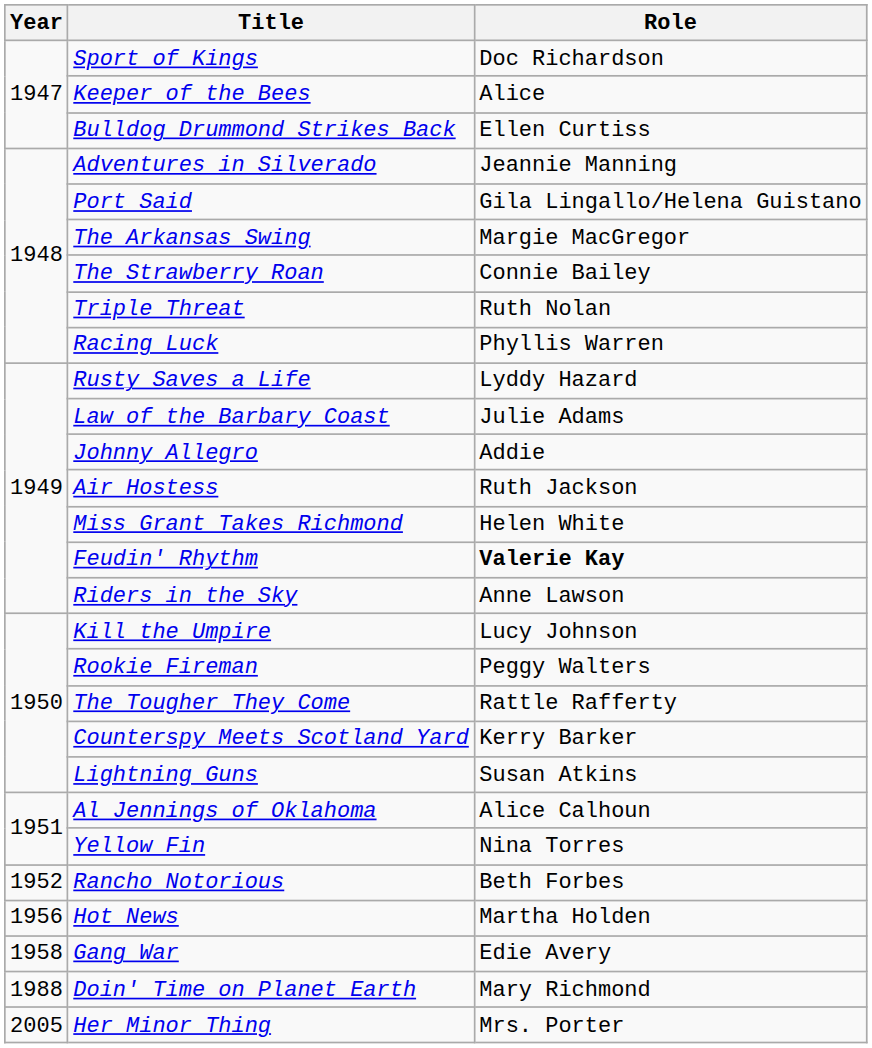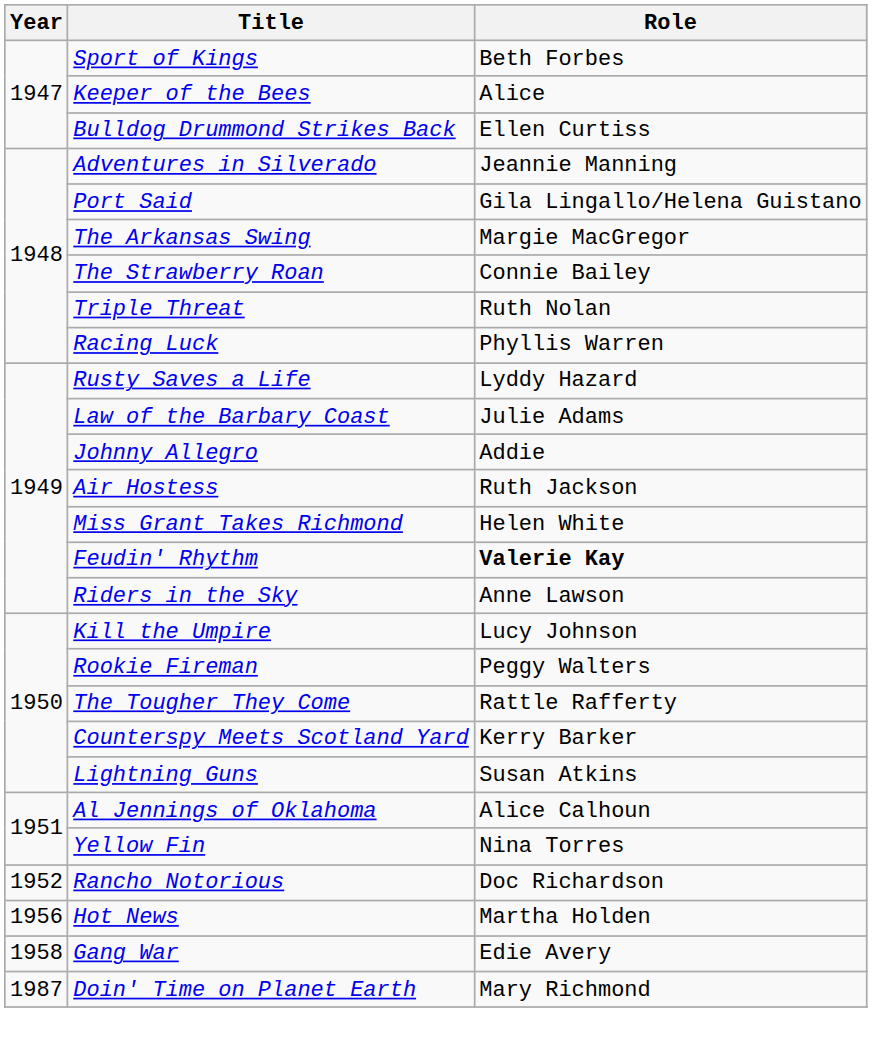 <table class="wikitable">
 <tr>
 <th>Year</th>
 <th>Title</th>
 <th>Role</th>
 </tr>
 <tr>
 <td rowspan=3>1947</td>
 <td><em><a href='#'>Sport of Kings</a></em></td>
-<td>Doc Richardson</td>
+<td>Beth Forbes</td>
 </tr>
 <tr>
 <td><em><a href='#'>Keeper of the Bees</a></em></td>
 <td>Alice</td>
 </tr>
 <tr>
 <td><em><a href='#'>Bulldog Drummond Strikes Back</a></em></td>
 <td>Ellen Curtiss</td>
 </tr>
 <tr>
 <td rowspan=6>1948</td>
 <td><em><a href='#'>Adventures in Silverado</a></em></td>
 <td>Jeannie Manning</td>
 </tr>
 <tr>
 <td><em><a href='#'>Port Said</a></em></td>
 <td>Gila Lingallo/Helena Guistano</td>
 </tr>
 <tr>
 <td><em><a href='#'>The Arkansas Swing</a></em></td>
 <td>Margie MacGregor</td>
 </tr>
 <tr>
 <td><em><a href='#'>The Strawberry Roan</a></em></td>
 <td>Connie Bailey</td>
 </tr>
 <tr>
 <td><em><a href='#'>Triple Threat</a></em></td>
 <td>Ruth Nolan</td>
 </tr>
 <tr>
 <td><em><a href='#'>Racing Luck</a></em></td>
 <td>Phyllis Warren</td>
 </tr>
 <tr>
 <td rowspan=7>1949</td>
 <td><em><a href='#'>Rusty Saves a Life</a></em></td>
 <td>Lyddy Hazard</td>
 </tr>
 <tr>
 <td><em><a href='#'>Law of the Barbary Coast</a></em></td>
 <td>Julie Adams</td>
 </tr>
 <tr>
 <td><em><a href='#'>Johnny Allegro</a></em></td>
 <td>Addie</td>
 </tr>
 <tr>
 <td><em><a href='#'>Air Hostess</a></em></td>
 <td>Ruth Jackson</td>
 </tr>
 <tr>
 <td><em><a href='#'>Miss Grant Takes Richmond</a></em></td>
 <td>Helen White</td>
 </tr>
 <tr>
 <td><em><a href='#'>Feudin' Rhythm</a></em></td>
 <td><strong>Valerie Kay</strong></td>
 </tr>
 <tr>
 <td><em><a href='#'>Riders in the Sky</a></em></td>
 <td>Anne Lawson</td>
 </tr>
 <tr>
 <td rowspan=5>1950</td>
 <td><em><a href='#'>Kill the Umpire</a></em></td>
 <td>Lucy Johnson</td>
 </tr>
 <tr>
 <td><em><a href='#'>Rookie Fireman</a></em></td>
 <td>Peggy Walters</td>
 </tr>
 <tr>
 <td><em><a href='#'>The Tougher They Come</a></em></td>
 <td>Rattle Rafferty</td>
 </tr>
 <tr>
 <td><em><a href='#'>Counterspy Meets Scotland Yard</a></em></td>
 <td>Kerry Barker</td>
 </tr>
 <tr>
 <td><em><a href='#'>Lightning Guns</a></em></td>
 <td>Susan Atkins</td>
 </tr>
 <tr>
 <td rowspan=2>1951</td>
 <td><em><a href='#'>Al Jennings of Oklahoma</a></em></td>
 <td>Alice Calhoun</td>
 </tr>
 <tr>
 <td><em><a href='#'>Yellow Fin</a></em></td>
 <td>Nina Torres</td>
 </tr>
 <tr>
 <td rowspan=1>1952</td>
 <td><em><a href='#'>Rancho Notorious</a></em></td>
-<td>Beth Forbes</td>
+<td>Doc Richardson</td>
 </tr>
 <tr>
 <td rowspan=1>1956</td>
 <td><em><a href='#'>Hot News</a></em></td>
 <td>Martha Holden</td>
 </tr>
 <tr>
 <td rowspan=1>1958</td>
 <td><em><a href='#'>Gang War</a></em></td>
 <td>Edie Avery</td>
 </tr>
 <tr>
-<td rowspan=1>1988</td>
+<td rowspan=1>1987</td>
 <td><em><a href='#'>Doin' Time on Planet Earth</a></em></td>
 <td>Mary Richmond</td>
 </tr>
-<tr>
-<td rowspan=1>2005</td>
-<td><em><a href='#'>Her Minor Thing</a></em></td>
-<td>Mrs. Porter</td>
-</tr>
 </table>
